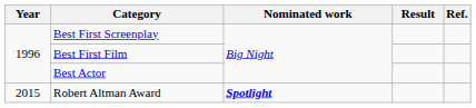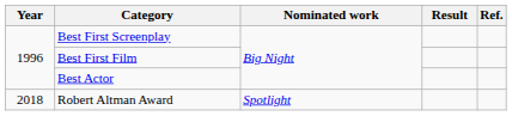 <table class=wikitable>
 <tr>
 <th scope="col" style="width:5em;">Year</th>
 <th scope="col" style="width:26em;">Category</th>
 <th scope="col" style="width:25em;">Nominated work</th>
 <th scope="col" style="width:5em;">Result</th>
 <th>Ref.</th>
 </tr>
 <tr>
 <td style="text-align:center;", rowspan="3">1996</td>
 <td><a href='#'>Best First Screenplay</a></td>
 <td rowspan="3"><em><a href='#'>Big Night</a></em></td>
 <td></td>
 <td></td>
 </tr>
 <tr>
 <td><a href='#'>Best First Film</a></td>
 <td></td>
 <td></td>
 </tr>
 <tr>
 <td><a href='#'>Best Actor</a></td>
 <td></td>
 <td></td>
 </tr>
 <tr>
-<td style="text-align:center;">2015</td>
+<td style="text-align:center;">2018</td>
 <td>Robert Altman Award</td>
-<td><strong><em><a href='#'>Spotlight</a></em></strong></td>
+<td><em><a href='#'>Spotlight</a></em></td>
 <td></td>
 <td></td>
 </tr>
 </table>
